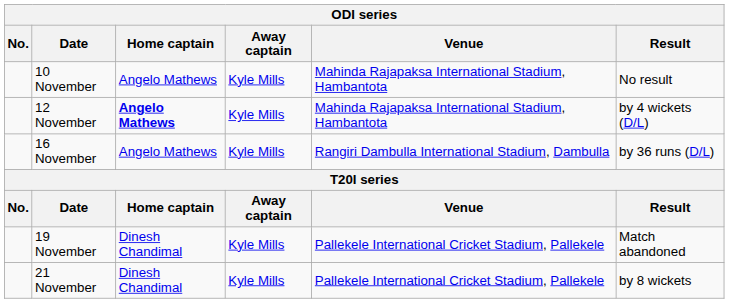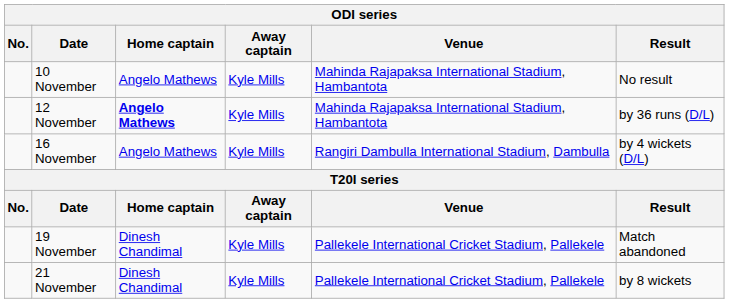 <table class="wikitable">
 <tr>
 <th colspan="9">ODI series</th>
 </tr>
 <tr>
 <th>No.</th>
 <th>Date</th>
 <th>Home captain</th>
 <th>Away captain</th>
 <th>Venue</th>
 <th>Result</th>
 </tr>
 <tr>
 <td></td>
 <td>10 November</td>
 <td><a href='#'>Angelo Mathews</a></td>
 <td><a href='#'>Kyle Mills</a></td>
 <td><a href='#'>Mahinda Rajapaksa International Stadium</a>, <a href='#'>Hambantota</a></td>
 <td>No result</td>
 </tr>
 <tr>
 <td></td>
 <td>12 November</td>
 <td><strong><a href='#'>Angelo Mathews</a></strong></td>
 <td><a href='#'>Kyle Mills</a></td>
 <td><a href='#'>Mahinda Rajapaksa International Stadium</a>, <a href='#'>Hambantota</a></td>
-<td> by 4 wickets (<a href='#'>D/L</a>)</td>
+<td> by 36 runs (<a href='#'>D/L</a>)</td>
 </tr>
 <tr>
 <td></td>
 <td>16 November</td>
 <td><a href='#'>Angelo Mathews</a></td>
 <td><a href='#'>Kyle Mills</a></td>
 <td><a href='#'>Rangiri Dambulla International Stadium</a>, <a href='#'>Dambulla</a></td>
-<td> by 36 runs (<a href='#'>D/L</a>)</td>
+<td> by 4 wickets (<a href='#'>D/L</a>)</td>
 </tr>
 <tr>
 <th colspan="9">T20I series</th>
 </tr>
 <tr>
 <th>No.</th>
 <th>Date</th>
 <th>Home captain</th>
 <th>Away captain</th>
 <th>Venue</th>
 <th>Result</th>
 </tr>
 <tr>
 <td></td>
 <td>19 November</td>
 <td><a href='#'>Dinesh Chandimal</a></td>
 <td><a href='#'>Kyle Mills</a></td>
 <td><a href='#'>Pallekele International Cricket Stadium</a>, <a href='#'>Pallekele</a></td>
 <td>Match abandoned</td>
 </tr>
 <tr>
 <td></td>
 <td>21 November</td>
 <td><a href='#'>Dinesh Chandimal</a></td>
 <td><a href='#'>Kyle Mills</a></td>
 <td><a href='#'>Pallekele International Cricket Stadium</a>, <a href='#'>Pallekele</a></td>
 <td> by 8 wickets</td>
 </tr>
 </table>
